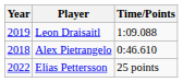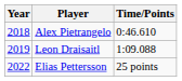 <table class="wikitable sortable">
 <tr>
 <th>Year</th>
 <th>Player</th>
 <th>Time/Points</th>
 </tr>
 <tr>
+<td><a href='#'>2018</a></td>
+<td><a href='#'>Alex Pietrangelo</a></td>
+<td>0:46.610</td>
+</tr>
+<tr>
 <td><a href='#'>2019</a></td>
 <td><a href='#'>Leon Draisaitl</a></td>
 <td>1:09.088</td>
-</tr>
-<tr>
-<td><a href='#'>2018</a></td>
-<td><a href='#'>Alex Pietrangelo</a></td>
-<td>0:46.610</td>
 </tr>
 <tr>
 <td><a href='#'>2022</a></td>
 <td><a href='#'>Elias Pettersson</a></td>
 <td>25 points</td>
 </tr>
 </table>
